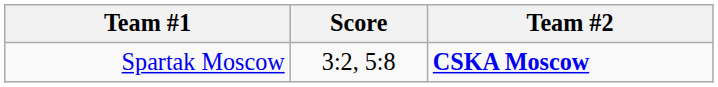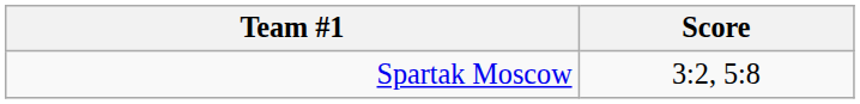 <table class="wikitable" style="text-align: center;">
 <tr>
 <th width=25%>Team #1</th>
 <th width=12%>Score</th>
-<th width=25%>Team #2</th>
 </tr>
 <tr>
 <td style="text-align: right;"><a href='#'>Spartak Moscow</a> </td>
 <td>3:2, 5:8</td>
-<td style="text-align: left;"> <strong><a href='#'>CSKA Moscow</a></strong></td>
 </tr>
 </table>
